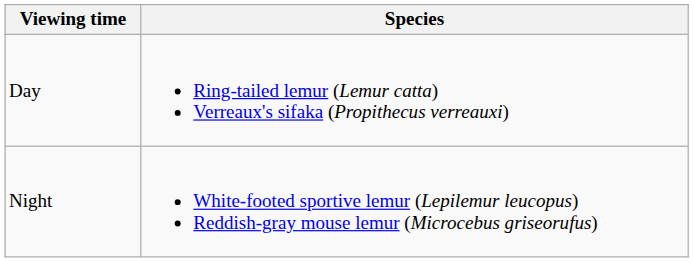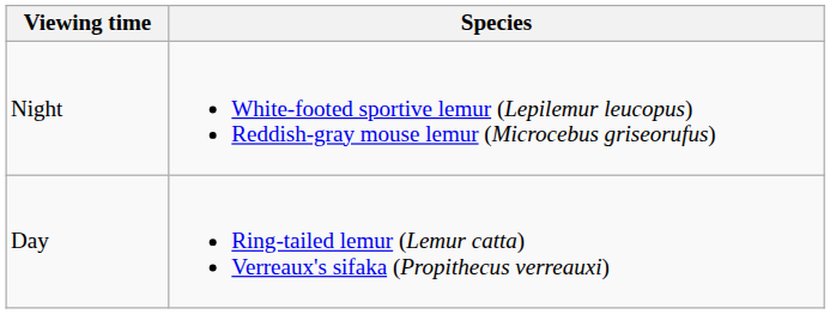 <table class="wikitable" style="margin: 1em auto 1em auto" border="1" width="575pt">
 <tr>
 <th>Viewing time</th>
 <th>Species</th>
 </tr>
 <tr>
+<td>Night</td>
+<td><br><ul><li><a href='#'>White-footed sportive lemur</a> (<em>Lepilemur leucopus</em>)</li><li><a href='#'>Reddish-gray mouse lemur</a> (<em>Microcebus griseorufus</em>)</li></ul></td>
+</tr>
+<tr>
 <td>Day</td>
 <td><br><ul><li><a href='#'>Ring-tailed lemur</a> (<em>Lemur catta</em>)</li><li><a href='#'>Verreaux's sifaka</a> (<em>Propithecus verreauxi</em>)</li></ul></td>
 </tr>
-<tr>
-<td>Night</td>
-<td><br><ul><li><a href='#'>White-footed sportive lemur</a> (<em>Lepilemur leucopus</em>)</li><li><a href='#'>Reddish-gray mouse lemur</a> (<em>Microcebus griseorufus</em>)</li></ul></td>
-</tr>
 </table>
